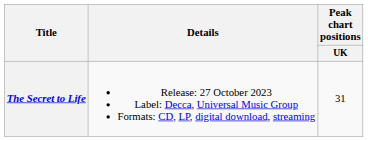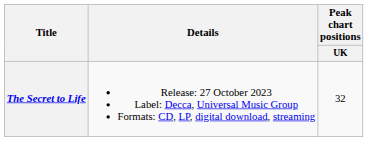 <table class="wikitable plainrowheaders" style="text-align:center;">
 <tr>
 <th rowspan="2" scope="col">Title</th>
 <th rowspan="2" scope="col">Details</th>
 <th>Peak chart positions</th>
 </tr>
 <tr>
 <th scope="col" style="width:3em;font-size:90%;">UK<br></th>
 </tr>
 <tr>
 <th scope="row"><em><a href='#'>The Secret to Life</a></em></th>
 <td><br><ul><li>Release: 27 October 2023</li><li>Label: <a href='#'>Decca</a>, <a href='#'>Universal Music Group</a></li><li>Formats: <a href='#'>CD</a>, <a href='#'>LP</a>, <a href='#'>digital download</a>, <a href='#'>streaming</a></li></ul></td>
-<td>31</td>
+<td>32</td>
 </tr>
 </table>
